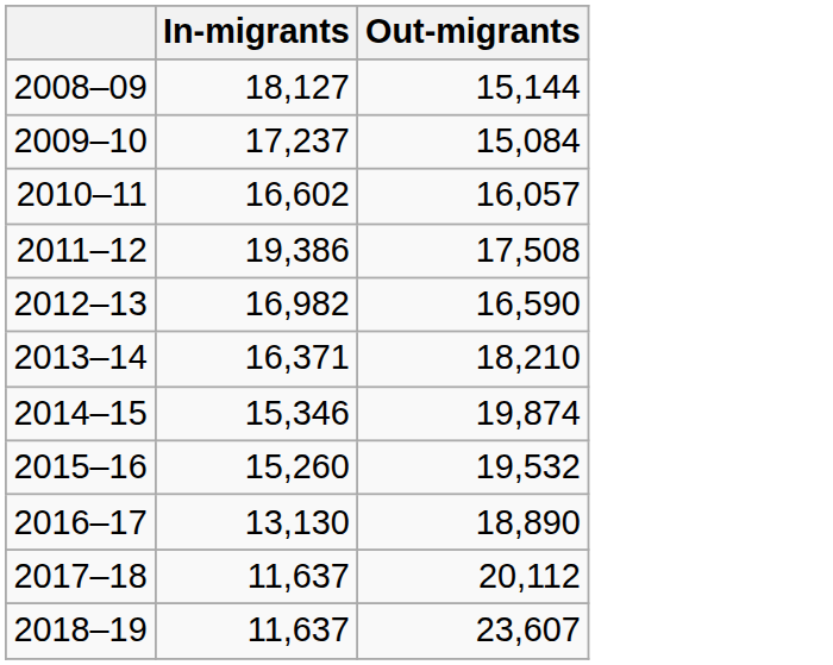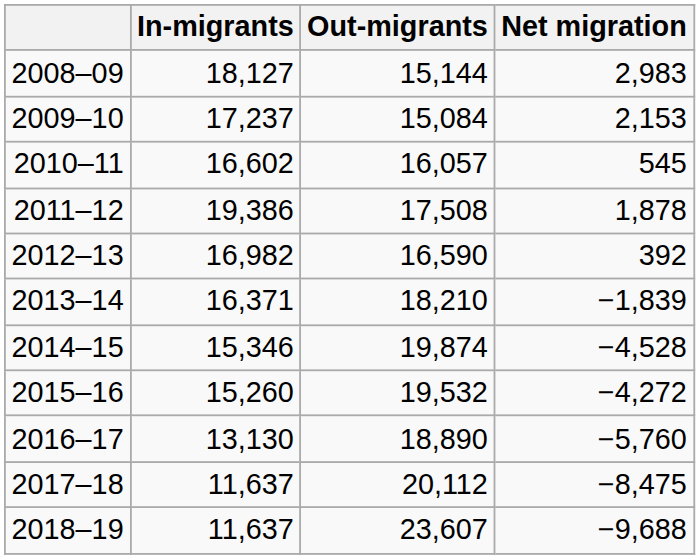 <table class="wikitable">
 <tr>
 <th></th>
 <th>In-migrants</th>
 <th>Out-migrants</th>
+<th>Net migration</th>
 </tr>
 <tr align="right">
 <td>2008–09</td>
 <td>18,127</td>
 <td>15,144</td>
+<td>2,983</td>
 </tr>
 <tr align="right">
 <td>2009–10</td>
 <td>17,237</td>
 <td>15,084</td>
+<td>2,153</td>
 </tr>
 <tr align="right">
 <td>2010–11</td>
 <td>16,602</td>
 <td>16,057</td>
+<td>545</td>
 </tr>
 <tr align="right">
 <td>2011–12</td>
 <td>19,386</td>
 <td>17,508</td>
+<td>1,878</td>
 </tr>
 <tr align="right">
 <td>2012–13</td>
 <td>16,982</td>
 <td>16,590</td>
+<td>392</td>
 </tr>
 <tr align="right">
 <td>2013–14</td>
 <td>16,371</td>
 <td>18,210</td>
+<td>−1,839</td>
 </tr>
 <tr align="right">
 <td>2014–15</td>
 <td>15,346</td>
 <td>19,874</td>
+<td>−4,528</td>
 </tr>
 <tr align="right">
 <td>2015–16</td>
 <td>15,260</td>
 <td>19,532</td>
+<td>−4,272</td>
 </tr>
 <tr align="right">
 <td>2016–17</td>
 <td>13,130</td>
 <td>18,890</td>
+<td>−5,760</td>
 </tr>
 <tr align="right">
 <td>2017–18</td>
 <td>11,637</td>
 <td>20,112</td>
+<td>−8,475</td>
 </tr>
 <tr align="right">
 <td>2018–19</td>
 <td>11,637</td>
 <td>23,607</td>
+<td>−9,688</td>
 </tr>
 </table>
